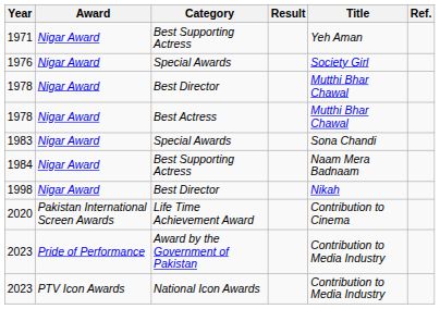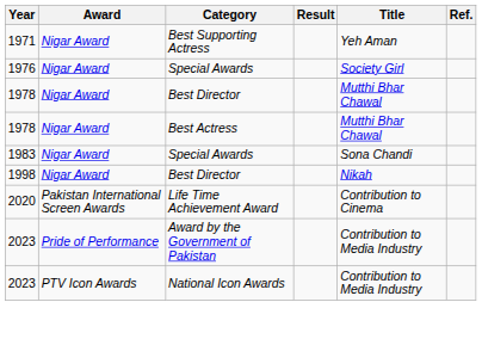 <table class="wikitable">
 <tr>
 <th>Year</th>
 <th>Award</th>
 <th>Category</th>
 <th>Result</th>
 <th>Title</th>
 <th>Ref.</th>
 </tr>
 <tr>
 <td>1971</td>
 <td><em><a href='#'>Nigar Award</a></em></td>
 <td><em>Best Supporting Actress</em></td>
 <td></td>
 <td><em>Yeh Aman</em></td>
 <td></td>
 </tr>
 <tr>
 <td>1976</td>
 <td><em><a href='#'>Nigar Award</a></em></td>
 <td><em>Special Awards</em></td>
 <td></td>
 <td><em><a href='#'>Society Girl</a></em></td>
 <td></td>
 </tr>
 <tr>
 <td>1978</td>
 <td><em><a href='#'>Nigar Award</a></em></td>
 <td><em>Best Director</em></td>
 <td></td>
 <td><em><a href='#'>Mutthi Bhar Chawal</a></em></td>
 <td></td>
 </tr>
 <tr>
 <td>1978</td>
 <td><em><a href='#'>Nigar Award</a></em></td>
 <td><em>Best Actress</em></td>
 <td></td>
 <td><em><a href='#'>Mutthi Bhar Chawal</a></em></td>
 <td></td>
 </tr>
 <tr>
 <td>1983</td>
 <td><em><a href='#'>Nigar Award</a></em></td>
 <td><em>Special Awards</em></td>
 <td></td>
 <td><em>Sona Chandi</em></td>
 <td></td>
 </tr>
 <tr>
-<td>1984</td>
-<td><em><a href='#'>Nigar Award</a></em></td>
-<td><em>Best Supporting Actress</em></td>
-<td></td>
-<td><em>Naam Mera Badnaam</em></td>
-<td></td>
-</tr>
-<tr>
 <td>1998</td>
 <td><em><a href='#'>Nigar Award</a></em></td>
 <td><em>Best Director</em></td>
 <td></td>
 <td><em><a href='#'>Nikah</a></em></td>
 <td></td>
 </tr>
 <tr>
 <td>2020</td>
 <td><em>Pakistan International Screen Awards</em></td>
 <td><em>Life Time Achievement Award</em></td>
 <td></td>
 <td><em>Contribution to Cinema</em></td>
 <td></td>
 </tr>
 <tr>
 <td>2023</td>
 <td><em><a href='#'>Pride of Performance</a></em></td>
 <td><em>Award by the <a href='#'>Government of Pakistan</a></em></td>
 <td></td>
 <td><em>Contribution to Media Industry</em></td>
 <td></td>
 </tr>
 <tr>
 <td>2023</td>
 <td><em>PTV Icon Awards</em></td>
 <td><em>National Icon Awards</em></td>
 <td></td>
 <td><em>Contribution to Media Industry</em></td>
 <td></td>
 </tr>
 </table>
